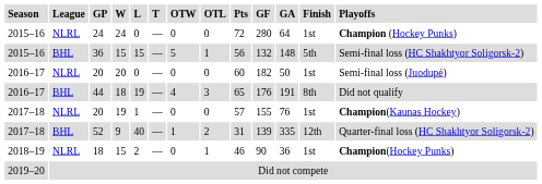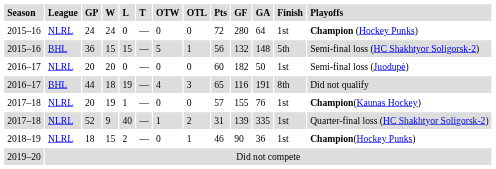 <table cellpadding=5>
 <tr bgcolor="#dddddd">
 <td><strong>Season</strong></td>
 <td><strong>League</strong></td>
 <td><strong>GP</strong></td>
 <td><strong>W</strong></td>
 <td><strong>L</strong></td>
 <td><strong>T</strong></td>
 <td><strong>OTW</strong></td>
 <td><strong>OTL</strong></td>
 <td><strong>Pts</strong></td>
 <td><strong>GF</strong></td>
 <td><strong>GA</strong></td>
 <td><strong>Finish</strong></td>
 <td><strong>Playoffs</strong></td>
 </tr>
 <tr>
 <td>2015–16</td>
 <td><a href='#'>NLRL</a></td>
 <td>24</td>
 <td>24</td>
 <td>0</td>
 <td>—</td>
 <td>0</td>
 <td>0</td>
 <td>72</td>
 <td>280</td>
 <td>64</td>
 <td>1st</td>
 <td><strong>Champion</strong> (<a href='#'>Hockey Punks</a>)</td>
 </tr>
 <tr bgcolor="#dddddd">
 <td>2015–16</td>
 <td><a href='#'>BHL</a></td>
 <td>36</td>
 <td>15</td>
 <td>15</td>
 <td>—</td>
 <td>5</td>
 <td>1</td>
 <td>56</td>
 <td>132</td>
 <td>148</td>
 <td>5th</td>
 <td>Semi-final loss (<a href='#'>HC Shakhtyor Soligorsk-2</a>)</td>
 </tr>
 <tr>
 <td>2016–17</td>
 <td><a href='#'>NLRL</a></td>
 <td>20</td>
 <td>20</td>
 <td>0</td>
 <td>—</td>
 <td>0</td>
 <td>0</td>
 <td>60</td>
 <td>182</td>
 <td>50</td>
 <td>1st</td>
 <td>Semi-final loss (<a href='#'>Juodupė</a>)</td>
 </tr>
 <tr bgcolor="#dddddd">
 <td>2016–17</td>
 <td><a href='#'>BHL</a></td>
 <td>44</td>
 <td>18</td>
 <td>19</td>
 <td>—</td>
 <td>4</td>
 <td>3</td>
 <td>65</td>
-<td>176</td>
+<td>116</td>
 <td>191</td>
 <td>8th</td>
 <td>Did not qualify</td>
 </tr>
 <tr>
 <td>2017–18</td>
 <td><a href='#'>NLRL</a></td>
 <td>20</td>
 <td>19</td>
 <td>1</td>
 <td>—</td>
 <td>0</td>
 <td>0</td>
 <td>57</td>
 <td>155</td>
 <td>76</td>
 <td>1st</td>
 <td><strong>Champion</strong>(<a href='#'>Kaunas Hockey</a>)</td>
 </tr>
 <tr bgcolor="#dddddd">
 <td>2017–18</td>
-<td><a href='#'>BHL</a></td>
+<td><a href='#'>NLRL</a></td>
 <td>52</td>
 <td>9</td>
 <td>40</td>
 <td>—</td>
 <td>1</td>
 <td>2</td>
 <td>31</td>
 <td>139</td>
 <td>335</td>
-<td>12th</td>
+<td>1st</td>
 <td>Quarter-final loss (<a href='#'>HC Shakhtyor Soligorsk-2</a>)</td>
 </tr>
 <tr>
 <td>2018–19</td>
 <td><a href='#'>NLRL</a></td>
 <td>18</td>
 <td>15</td>
 <td>2</td>
 <td>—</td>
 <td>0</td>
 <td>1</td>
 <td>46</td>
 <td>90</td>
 <td>36</td>
 <td>1st</td>
 <td><strong>Champion</strong>(<a href='#'>Hockey Punks</a>)</td>
 </tr>
 <tr bgcolor="#dddddd">
 <td>2019–20</td>
 <td colspan="12" style="text-align: center;">Did not compete</td>
 </tr>
 </table>
